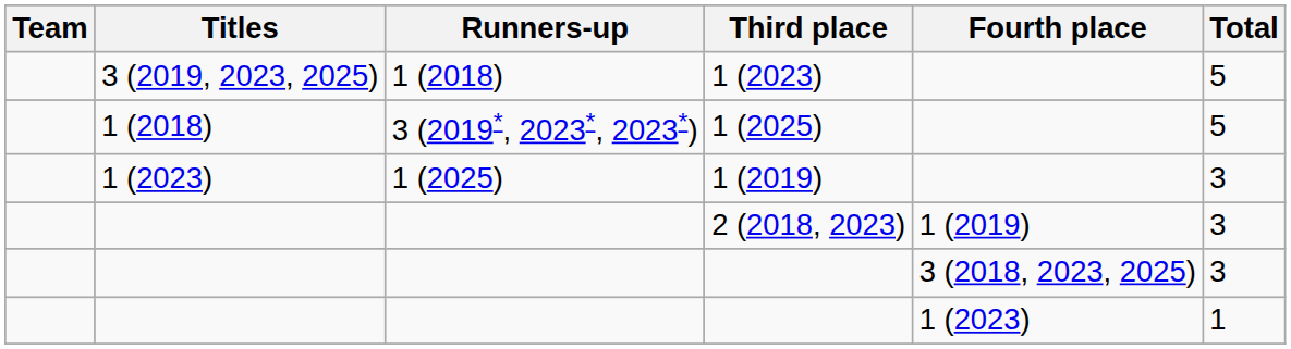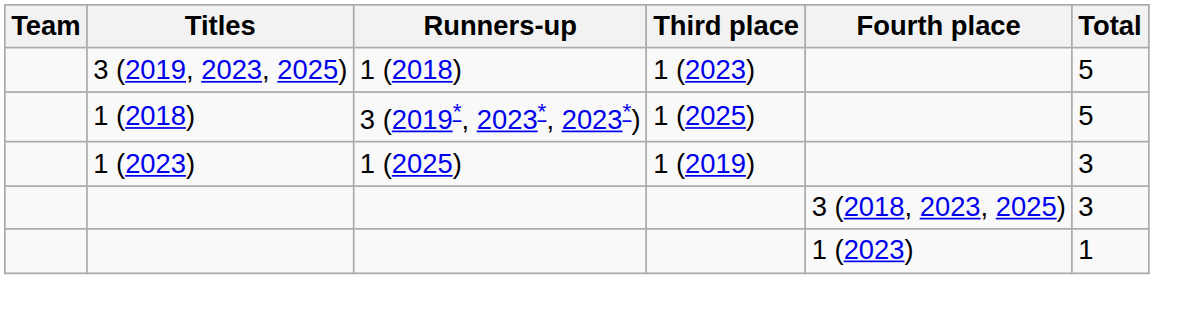 <table class="wikitable sortable">
 <tr>
 <th>Team</th>
 <th>Titles</th>
 <th>Runners-up</th>
 <th>Third place</th>
 <th>Fourth place</th>
 <th>Total</th>
 </tr>
 <tr>
 <td></td>
 <td>3 (<a href='#'>2019</a>, <a href='#'>2023</a>, <a href='#'>2025</a>)</td>
 <td>1 (<a href='#'>2018</a>)</td>
 <td>1 (<a href='#'>2023</a>)</td>
 <td></td>
 <td>5</td>
 </tr>
 <tr>
 <td></td>
 <td>1 (<a href='#'>2018</a>)</td>
 <td>3 (<a href='#'>2019</a><sup><a href='#'>*</a></sup>, <a href='#'>2023</a><sup><a href='#'>*</a></sup>, <a href='#'>2023</a><sup><a href='#'>*</a></sup>)</td>
 <td>1 (<a href='#'>2025</a>)</td>
 <td></td>
 <td>5</td>
 </tr>
 <tr>
 <td></td>
 <td>1 (<a href='#'>2023</a>)</td>
 <td>1 (<a href='#'>2025</a>)</td>
 <td>1 (<a href='#'>2019</a>)</td>
 <td></td>
 <td>3</td>
 </tr>
 <tr>
 <td></td>
 <td></td>
 <td></td>
-<td>2 (<a href='#'>2018</a>, <a href='#'>2023</a>)</td>
-<td>1 (<a href='#'>2019</a>)</td>
-<td>3</td>
-</tr>
-<tr>
-<td></td>
-<td></td>
-<td></td>
 <td></td>
 <td>3 (<a href='#'>2018</a>, <a href='#'>2023</a>, <a href='#'>2025</a>)</td>
 <td>3</td>
 </tr>
 <tr>
 <td></td>
 <td></td>
 <td></td>
 <td></td>
 <td>1 (<a href='#'>2023</a>)</td>
 <td>1</td>
 </tr>
 </table>
